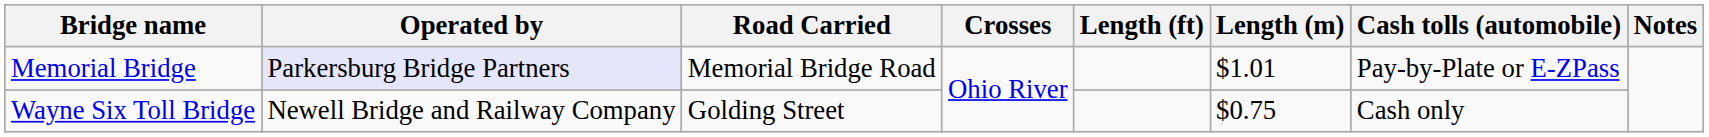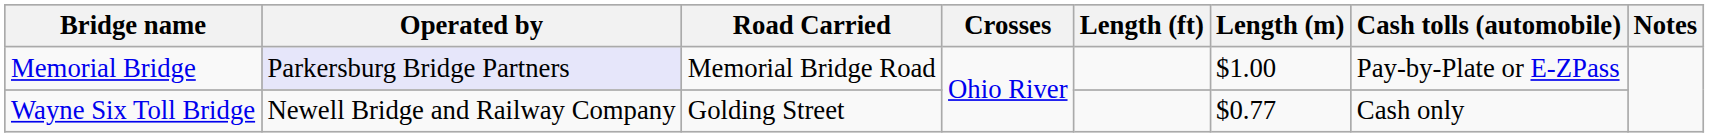 <table class=wikitable>
 <tr>
 <th scope=col>Bridge name</th>
 <th scope=col>Operated by</th>
 <th scope=col>Road Carried</th>
 <th scope=col>Crosses</th>
 <th scope=col>Length (ft)</th>
 <th scope=col>Length (m)</th>
 <th scope=col>Cash tolls (automobile)</th>
 <th scope=col>Notes</th>
 </tr>
 <tr>
 <td><a href='#'>Memorial Bridge</a></td>
 <td style="background: lavender;">Parkersburg Bridge Partners</td>
 <td>Memorial Bridge Road</td>
 <td rowspan="2"><a href='#'>Ohio River</a></td>
 <td></td>
-<td>$1.01</td>
+<td>$1.00</td>
 <td>Pay-by-Plate or <a href='#'>E-ZPass</a></td>
 </tr>
 <tr>
 <td><a href='#'>Wayne Six Toll Bridge</a></td>
 <td>Newell Bridge and Railway Company</td>
 <td>Golding Street</td>
 <td></td>
-<td>$0.75</td>
+<td>$0.77</td>
 <td>Cash only</td>
 </tr>
 </table>
